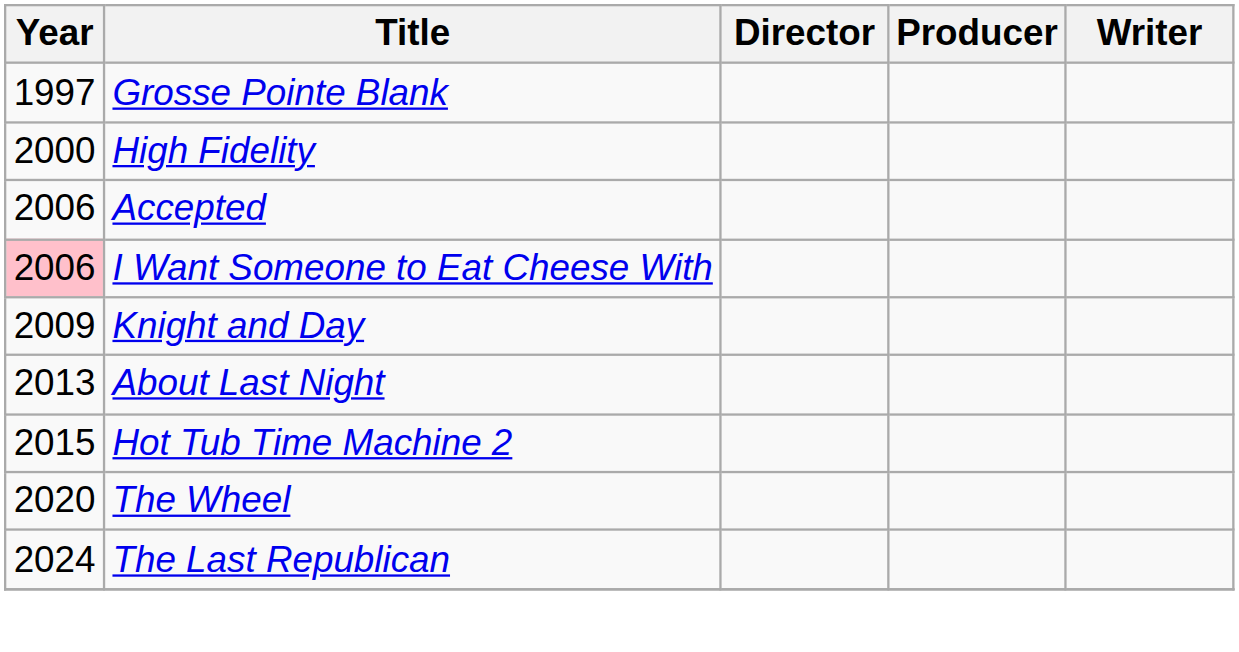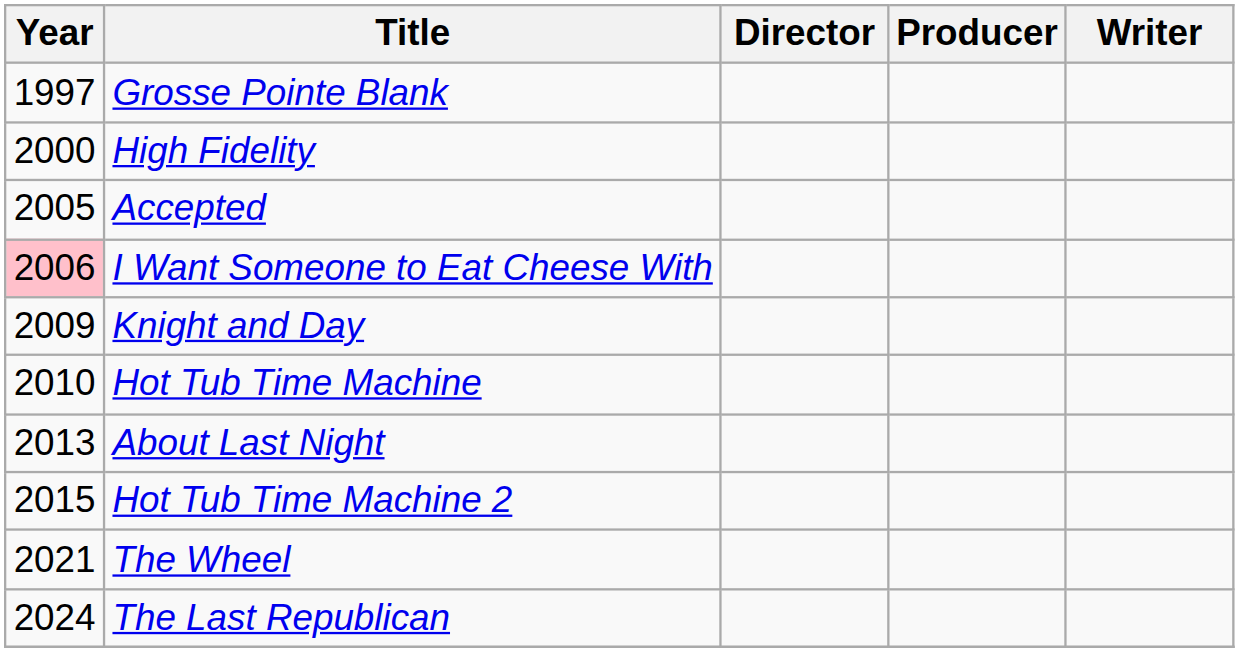 <table class="wikitable">
 <tr>
 <th>Year</th>
 <th>Title</th>
 <th width=65>Director</th>
 <th width=65>Producer</th>
 <th width=65>Writer</th>
 </tr>
 <tr>
 <td>1997</td>
 <td><em><a href='#'>Grosse Pointe Blank</a></em></td>
 <td></td>
 <td></td>
 <td></td>
 </tr>
 <tr>
 <td>2000</td>
 <td><em><a href='#'>High Fidelity</a></em></td>
 <td></td>
 <td></td>
 <td></td>
 </tr>
 <tr>
-<td>2006</td>
+<td>2005</td>
 <td><em><a href='#'>Accepted</a></em></td>
 <td></td>
 <td></td>
 <td></td>
 </tr>
 <tr>
 <td style="background: pink;">2006</td>
 <td><em><a href='#'>I Want Someone to Eat Cheese With</a></em></td>
 <td></td>
 <td></td>
 <td></td>
 </tr>
 <tr>
 <td>2009</td>
 <td><em><a href='#'>Knight and Day</a></em></td>
 <td></td>
 <td></td>
 <td></td>
 </tr>
 <tr>
+<td>2010</td>
+<td><em><a href='#'>Hot Tub Time Machine</a></em></td>
+<td></td>
+<td></td>
+<td></td>
+</tr>
+<tr>
 <td>2013</td>
 <td><em><a href='#'>About Last Night</a></em></td>
 <td></td>
 <td></td>
 <td></td>
 </tr>
 <tr>
 <td>2015</td>
 <td><em><a href='#'>Hot Tub Time Machine 2</a></em></td>
 <td></td>
 <td></td>
 <td></td>
 </tr>
 <tr>
-<td>2020</td>
+<td>2021</td>
 <td><em><a href='#'>The Wheel</a></em></td>
 <td></td>
 <td></td>
 <td></td>
 </tr>
 <tr>
 <td>2024</td>
 <td><em><a href='#'>The Last Republican</a></em></td>
 <td></td>
 <td></td>
 <td></td>
 </tr>
 <tr>
 </tr>
 </table>
